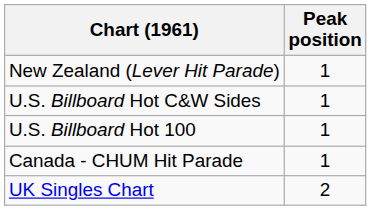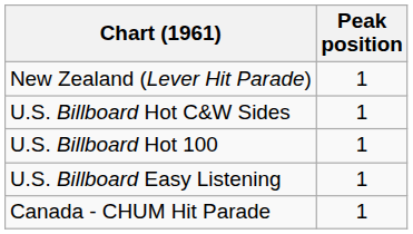 <table class="wikitable">
 <tr>
 <th align="left">Chart (1961)</th>
 <th align="center">Peak<br>position</th>
 </tr>
 <tr>
 <td>New Zealand (<em>Lever Hit Parade</em>)</td>
 <td style="text-align:center;">1</td>
 </tr>
 <tr>
 <td align="left">U.S. <em>Billboard</em> Hot C&W Sides</td>
 <td align="center">1</td>
 </tr>
 <tr>
 <td align="left">U.S. <em>Billboard</em> Hot 100</td>
 <td align="center">1</td>
 </tr>
 <tr>
+<td align="left">U.S. <em>Billboard</em> Easy Listening</td>
+<td align="center">1</td>
+</tr>
+<tr>
 <td align="left">Canada - CHUM Hit Parade</td>
 <td style="text-align:center;">1</td>
 </tr>
-<tr>
-<td align="left"><a href='#'>UK Singles Chart</a></td>
-<td align="center">2</td>
-</tr>
 </table>
